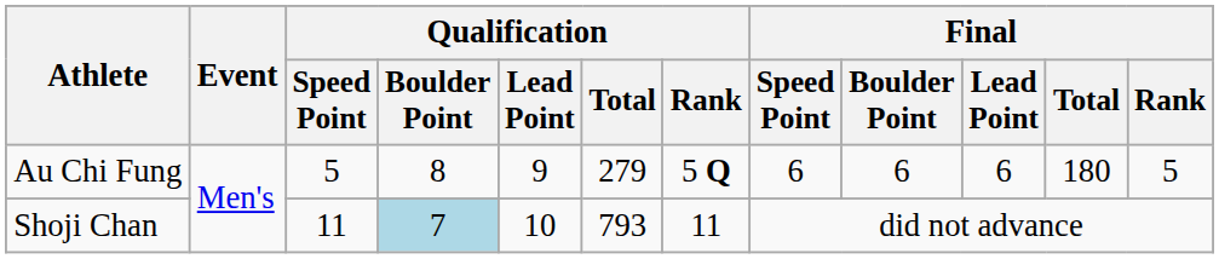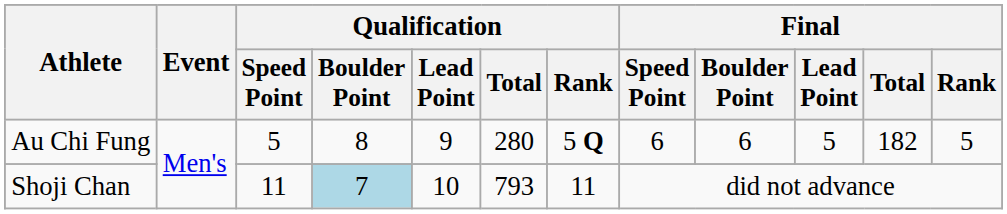 <table class=wikitable style="font-size:90%; text-align:center;">
 <tr>
 <th rowspan="2">Athlete</th>
 <th rowspan="2">Event</th>
 <th colspan=5>Qualification</th>
 <th colspan=5>Final</th>
 </tr>
 <tr style="font-size:95%">
 <th>Speed<br>Point</th>
 <th>Boulder<br>Point</th>
 <th>Lead<br>Point</th>
 <th>Total</th>
 <th>Rank</th>
 <th>Speed<br>Point</th>
 <th>Boulder<br>Point</th>
 <th>Lead<br>Point</th>
 <th>Total</th>
 <th>Rank</th>
 </tr>
 <tr>
 <td align=left>Au Chi Fung</td>
 <td align=left rowspan=2><a href='#'>Men's</a></td>
 <td>5</td>
 <td>8</td>
 <td>9</td>
-<td>279</td>
+<td>280</td>
 <td>5 <strong>Q</strong></td>
 <td>6</td>
 <td>6</td>
-<td>6</td>
-<td>180</td>
+<td>5</td>
+<td>182</td>
 <td>5</td>
 </tr>
 <tr>
 <td align=left>Shoji Chan</td>
 <td>11</td>
 <td style="background: lightblue;">7</td>
 <td>10</td>
 <td>793</td>
 <td>11</td>
 <td colspan=5>did not advance</td>
 </tr>
 </table>
